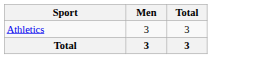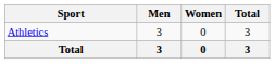 <table class="wikitable sortable" style="text-align:center;">
 <tr>
 <th width=180>Sport</th>
 <th width=55>Men</th>
+<th width=55>Women</th>
 <th width=55>Total</th>
 </tr>
 <tr>
 <td align=left><a href='#'>Athletics</a></td>
 <td>3</td>
+<td>0</td>
 <td>3</td>
 </tr>
 <tr>
 <th>Total</th>
 <th>3</th>
+<th>0</th>
 <th>3</th>
 </tr>
 </table>
